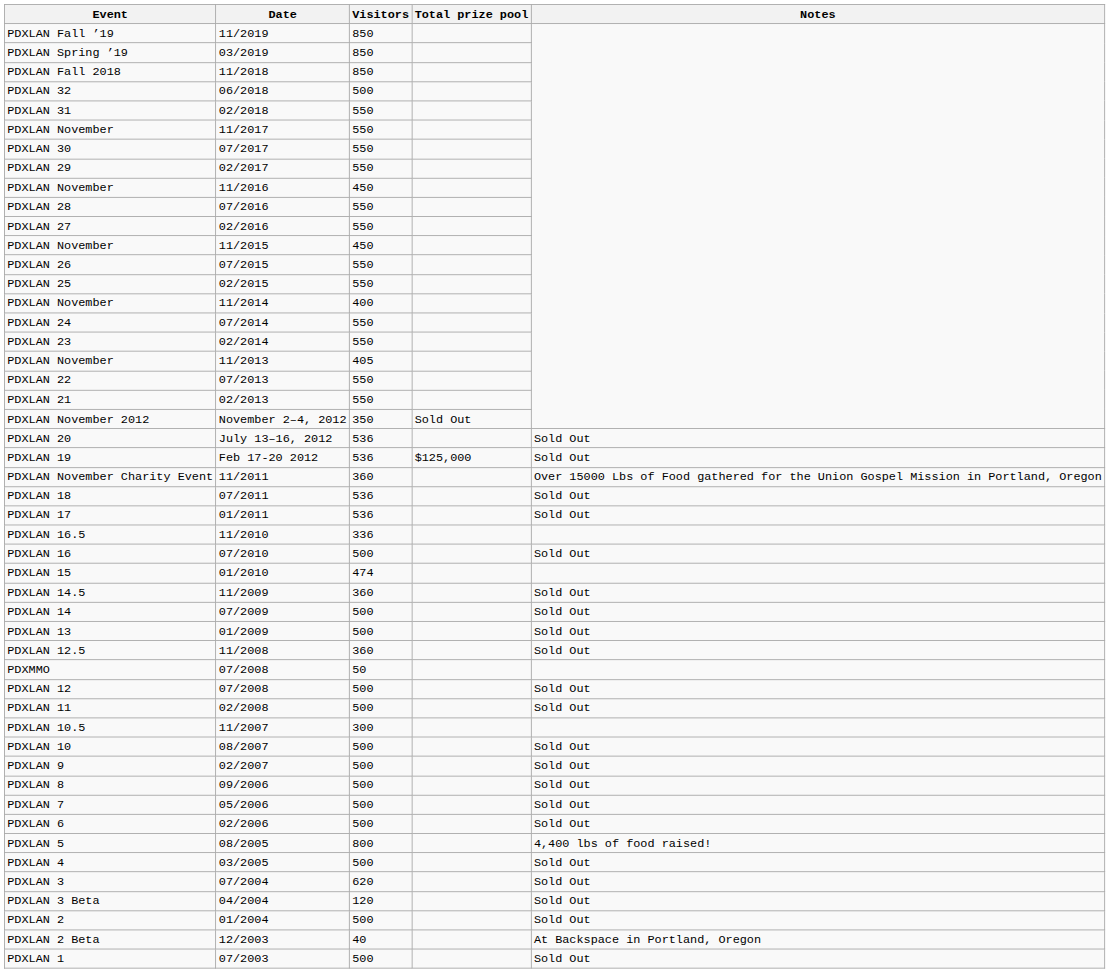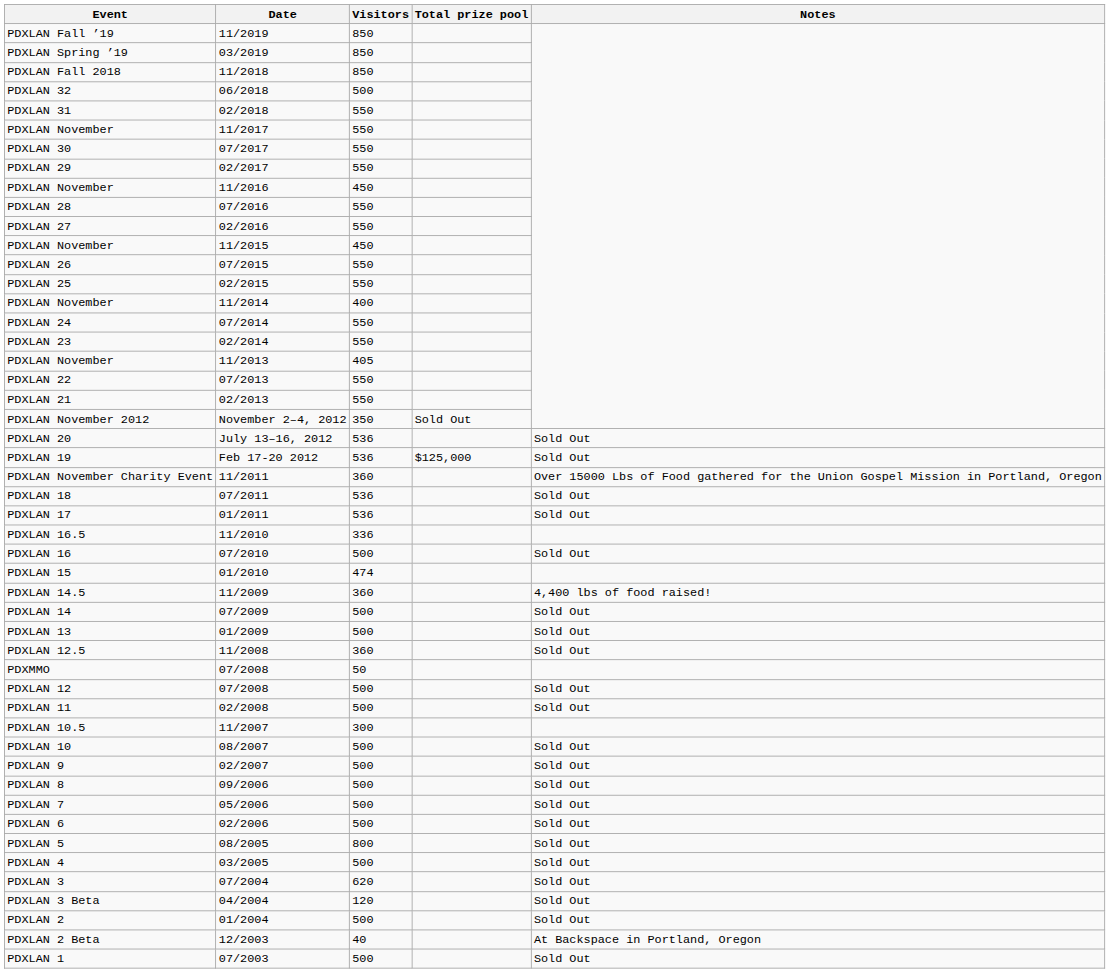 <table class="wikitable">
 <tr>
 <th>Event</th>
 <th>Date</th>
 <th>Visitors</th>
 <th>Total prize pool</th>
 <th>Notes</th>
 </tr>
 <tr>
 <td>PDXLAN Fall ’19</td>
 <td>11/2019</td>
 <td>850</td>
 <td></td>
 </tr>
 <tr>
 <td>PDXLAN Spring ’19</td>
 <td>03/2019</td>
 <td>850</td>
 <td></td>
 </tr>
 <tr>
 <td>PDXLAN Fall 2018</td>
 <td>11/2018</td>
 <td>850</td>
 <td></td>
 </tr>
 <tr>
 <td>PDXLAN 32</td>
 <td>06/2018</td>
 <td>500</td>
 <td></td>
 </tr>
 <tr>
 <td>PDXLAN 31</td>
 <td>02/2018</td>
 <td>550</td>
 <td></td>
 </tr>
 <tr>
 <td>PDXLAN November</td>
 <td>11/2017</td>
 <td>550</td>
 <td></td>
 </tr>
 <tr>
 <td>PDXLAN 30</td>
 <td>07/2017</td>
 <td>550</td>
 <td></td>
 </tr>
 <tr>
 <td>PDXLAN 29</td>
 <td>02/2017</td>
 <td>550</td>
 <td></td>
 </tr>
 <tr>
 <td>PDXLAN November</td>
 <td>11/2016</td>
 <td>450</td>
 <td></td>
 </tr>
 <tr>
 <td>PDXLAN 28</td>
 <td>07/2016</td>
 <td>550</td>
 <td></td>
 </tr>
 <tr>
 <td>PDXLAN 27</td>
 <td>02/2016</td>
 <td>550</td>
 <td></td>
 </tr>
 <tr>
 <td>PDXLAN November</td>
 <td>11/2015</td>
 <td>450</td>
 <td></td>
 </tr>
 <tr>
 <td>PDXLAN 26</td>
 <td>07/2015</td>
 <td>550</td>
 <td></td>
 </tr>
 <tr>
 <td>PDXLAN 25</td>
 <td>02/2015</td>
 <td>550</td>
 <td></td>
 </tr>
 <tr>
 <td>PDXLAN November</td>
 <td>11/2014</td>
 <td>400</td>
 <td></td>
 </tr>
 <tr>
 <td>PDXLAN 24</td>
 <td>07/2014</td>
 <td>550</td>
 <td></td>
 </tr>
 <tr>
 <td>PDXLAN 23</td>
 <td>02/2014</td>
 <td>550</td>
 <td></td>
 </tr>
 <tr>
 <td>PDXLAN November</td>
 <td>11/2013</td>
 <td>405</td>
 <td></td>
 </tr>
 <tr>
 <td>PDXLAN 22</td>
 <td>07/2013</td>
 <td>550</td>
 <td></td>
 </tr>
 <tr>
 <td>PDXLAN 21</td>
 <td>02/2013</td>
 <td>550</td>
 <td></td>
 </tr>
 <tr>
 <td>PDXLAN November 2012</td>
 <td>November 2–4, 2012</td>
 <td>350</td>
 <td>Sold Out</td>
 </tr>
 <tr>
 <td>PDXLAN 20</td>
 <td>July 13–16, 2012</td>
 <td>536</td>
 <td></td>
 <td>Sold Out</td>
 </tr>
 <tr>
 <td>PDXLAN 19</td>
 <td>Feb 17-20 2012</td>
 <td>536</td>
 <td>$125,000</td>
 <td>Sold Out</td>
 </tr>
 <tr>
 <td>PDXLAN November Charity Event</td>
 <td>11/2011</td>
 <td>360</td>
 <td></td>
 <td>Over 15000 Lbs of Food gathered for the Union Gospel Mission in Portland, Oregon </td>
 </tr>
 <tr>
 <td>PDXLAN 18</td>
 <td>07/2011</td>
 <td>536</td>
 <td></td>
 <td>Sold Out</td>
 </tr>
 <tr>
 <td>PDXLAN 17</td>
 <td>01/2011</td>
 <td>536</td>
 <td></td>
 <td>Sold Out</td>
 </tr>
 <tr>
 <td>PDXLAN 16.5</td>
 <td>11/2010</td>
 <td>336</td>
 <td></td>
 <td></td>
 </tr>
 <tr>
 <td>PDXLAN 16</td>
 <td>07/2010</td>
 <td>500</td>
 <td></td>
 <td>Sold Out</td>
 </tr>
 <tr>
 <td>PDXLAN 15</td>
 <td>01/2010</td>
 <td>474</td>
 <td></td>
 <td></td>
 </tr>
 <tr>
 <td>PDXLAN 14.5</td>
 <td>11/2009</td>
 <td>360</td>
 <td></td>
-<td>Sold Out</td>
+<td>4,400 lbs of food raised!</td>
 </tr>
 <tr>
 <td>PDXLAN 14</td>
 <td>07/2009</td>
 <td>500</td>
 <td></td>
 <td>Sold Out</td>
 </tr>
 <tr>
 <td>PDXLAN 13</td>
 <td>01/2009</td>
 <td>500</td>
 <td></td>
 <td>Sold Out</td>
 </tr>
 <tr>
 <td>PDXLAN 12.5</td>
 <td>11/2008</td>
 <td>360</td>
 <td></td>
 <td>Sold Out</td>
 </tr>
 <tr>
 <td>PDXMMO</td>
 <td>07/2008</td>
 <td>50</td>
 <td></td>
 <td></td>
 </tr>
 <tr>
 <td>PDXLAN 12</td>
 <td>07/2008</td>
 <td>500</td>
 <td></td>
 <td>Sold Out</td>
 </tr>
 <tr>
 <td>PDXLAN 11</td>
 <td>02/2008</td>
 <td>500</td>
 <td></td>
 <td>Sold Out</td>
 </tr>
 <tr>
 <td>PDXLAN 10.5</td>
 <td>11/2007</td>
 <td>300</td>
 <td></td>
 <td></td>
 </tr>
 <tr>
 <td>PDXLAN 10</td>
 <td>08/2007</td>
 <td>500</td>
 <td></td>
 <td>Sold Out</td>
 </tr>
 <tr>
 <td>PDXLAN 9</td>
 <td>02/2007</td>
 <td>500</td>
 <td></td>
 <td>Sold Out</td>
 </tr>
 <tr>
 <td>PDXLAN 8</td>
 <td>09/2006</td>
 <td>500</td>
 <td></td>
 <td>Sold Out</td>
 </tr>
 <tr>
 <td>PDXLAN 7</td>
 <td>05/2006</td>
 <td>500</td>
 <td></td>
 <td>Sold Out</td>
 </tr>
 <tr>
 <td>PDXLAN 6</td>
 <td>02/2006</td>
 <td>500</td>
 <td></td>
 <td>Sold Out</td>
 </tr>
 <tr>
 <td>PDXLAN 5</td>
 <td>08/2005</td>
 <td>800</td>
 <td></td>
-<td>4,400 lbs of food raised!</td>
+<td>Sold Out</td>
 </tr>
 <tr>
 <td>PDXLAN 4</td>
 <td>03/2005</td>
 <td>500</td>
 <td></td>
 <td>Sold Out</td>
 </tr>
 <tr>
 <td>PDXLAN 3</td>
 <td>07/2004</td>
 <td>620</td>
 <td></td>
 <td>Sold Out</td>
 </tr>
 <tr>
 <td>PDXLAN 3 Beta</td>
 <td>04/2004</td>
 <td>120</td>
 <td></td>
 <td>Sold Out</td>
 </tr>
 <tr>
 <td>PDXLAN 2</td>
 <td>01/2004</td>
 <td>500</td>
 <td></td>
 <td>Sold Out</td>
 </tr>
 <tr>
 <td>PDXLAN 2 Beta</td>
 <td>12/2003</td>
 <td>40</td>
 <td></td>
 <td>At Backspace in Portland, Oregon</td>
 </tr>
 <tr>
 <td>PDXLAN 1</td>
 <td>07/2003</td>
 <td>500</td>
 <td></td>
 <td>Sold Out</td>
 </tr>
 </table>
